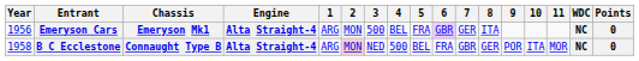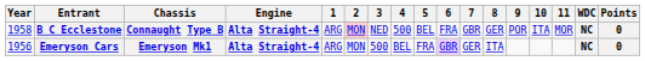 <table class="wikitable" style="text-align:center; font-size:90%">
 <tr>
 <th>Year</th>
 <th>Entrant</th>
 <th>Chassis</th>
 <th>Engine</th>
 <th>1</th>
 <th>2</th>
 <th>3</th>
 <th>4</th>
 <th>5</th>
 <th>6</th>
 <th>7</th>
 <th>8</th>
 <th>9</th>
 <th>10</th>
 <th>11</th>
 <th>WDC</th>
 <th>Points</th>
 </tr>
 <tr>
+<td><a href='#'>1958</a></td>
+<th><a href='#'>B C Ecclestone</a></th>
+<th><a href='#'>Connaught</a> <a href='#'>Type B</a></th>
+<th><a href='#'>Alta</a> <a href='#'>Straight-4</a></th>
+<td><a href='#'>ARG</a></td>
+<td style="background:#FFCFCF;"><a href='#'>MON</a><br></td>
+<td><a href='#'>NED</a></td>
+<td><a href='#'>500</a></td>
+<td><a href='#'>BEL</a></td>
+<td><a href='#'>FRA</a></td>
+<td><a href='#'>GBR</a></td>
+<td><a href='#'>GER</a></td>
+<td><a href='#'>POR</a></td>
+<td><a href='#'>ITA</a></td>
+<td><a href='#'>MOR</a></td>
+<th>NC</th>
+<th>0</th>
+</tr>
+<tr>
 <td><a href='#'>1956</a></td>
 <th><a href='#'>Emeryson Cars</a></th>
 <th><a href='#'>Emeryson</a> <a href='#'>Mk1</a></th>
 <th><a href='#'>Alta</a> <a href='#'>Straight-4</a></th>
 <td><a href='#'>ARG</a></td>
 <td><a href='#'>MON</a></td>
 <td><a href='#'>500</a></td>
 <td><a href='#'>BEL</a></td>
 <td><a href='#'>FRA</a></td>
 <td style="background:#EFCFFF;"><a href='#'>GBR</a><br></td>
 <td><a href='#'>GER</a></td>
 <td><a href='#'>ITA</a></td>
 <td></td>
 <td></td>
 <td></td>
 <th>NC</th>
 <th>0</th>
 </tr>
-<tr>
-<td><a href='#'>1958</a></td>
-<th><a href='#'>B C Ecclestone</a></th>
-<th><a href='#'>Connaught</a> <a href='#'>Type B</a></th>
-<th><a href='#'>Alta</a> <a href='#'>Straight-4</a></th>
-<td><a href='#'>ARG</a></td>
-<td style="background:#FFCFCF;"><a href='#'>MON</a><br></td>
-<td><a href='#'>NED</a></td>
-<td><a href='#'>500</a></td>
-<td><a href='#'>BEL</a></td>
-<td><a href='#'>FRA</a></td>
-<td><a href='#'>GBR</a></td>
-<td><a href='#'>GER</a></td>
-<td><a href='#'>POR</a></td>
-<td><a href='#'>ITA</a></td>
-<td><a href='#'>MOR</a></td>
-<th>NC</th>
-<th>0</th>
-</tr>
 </table>
